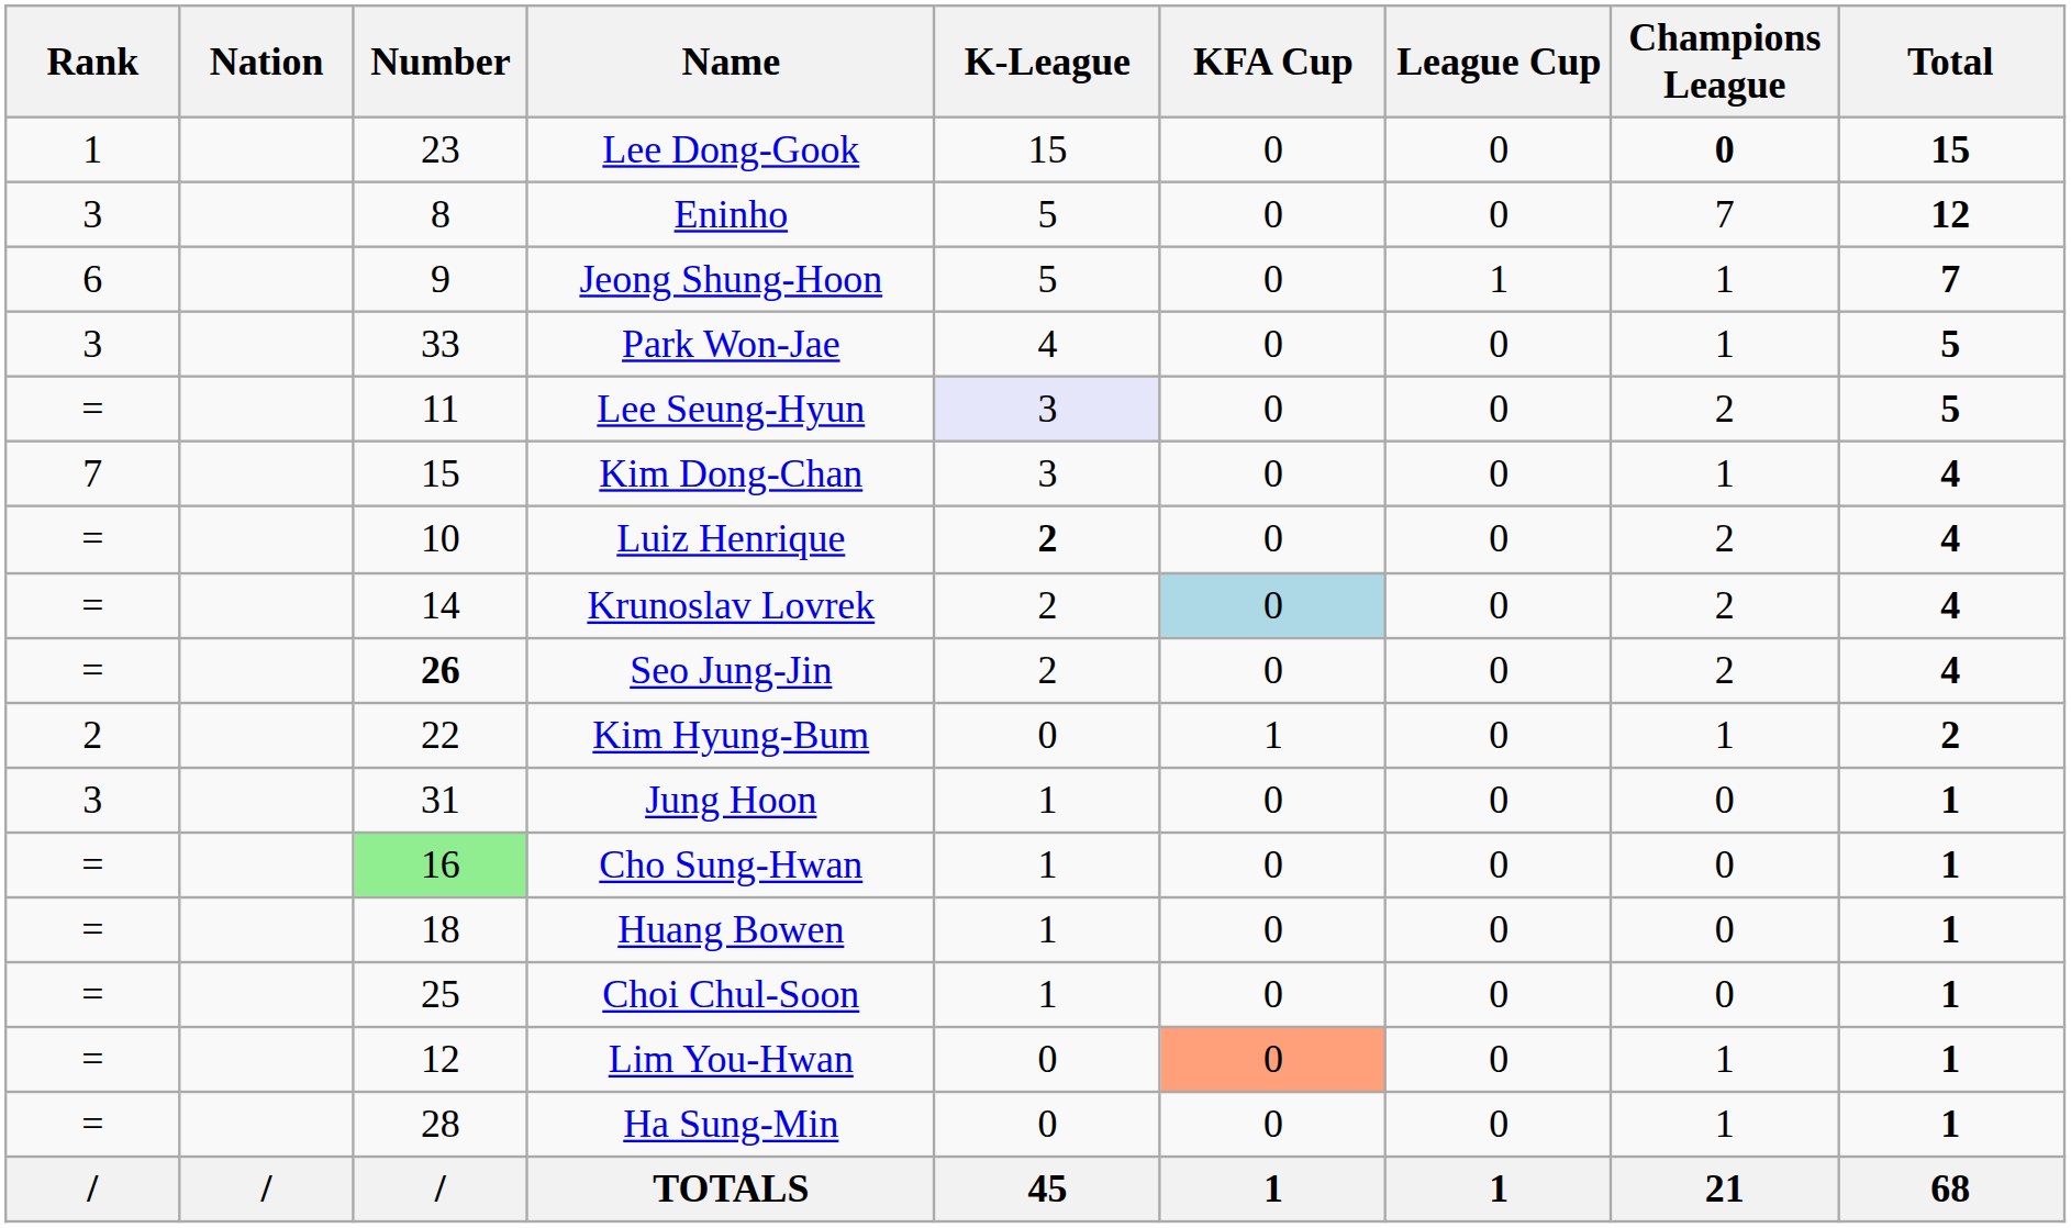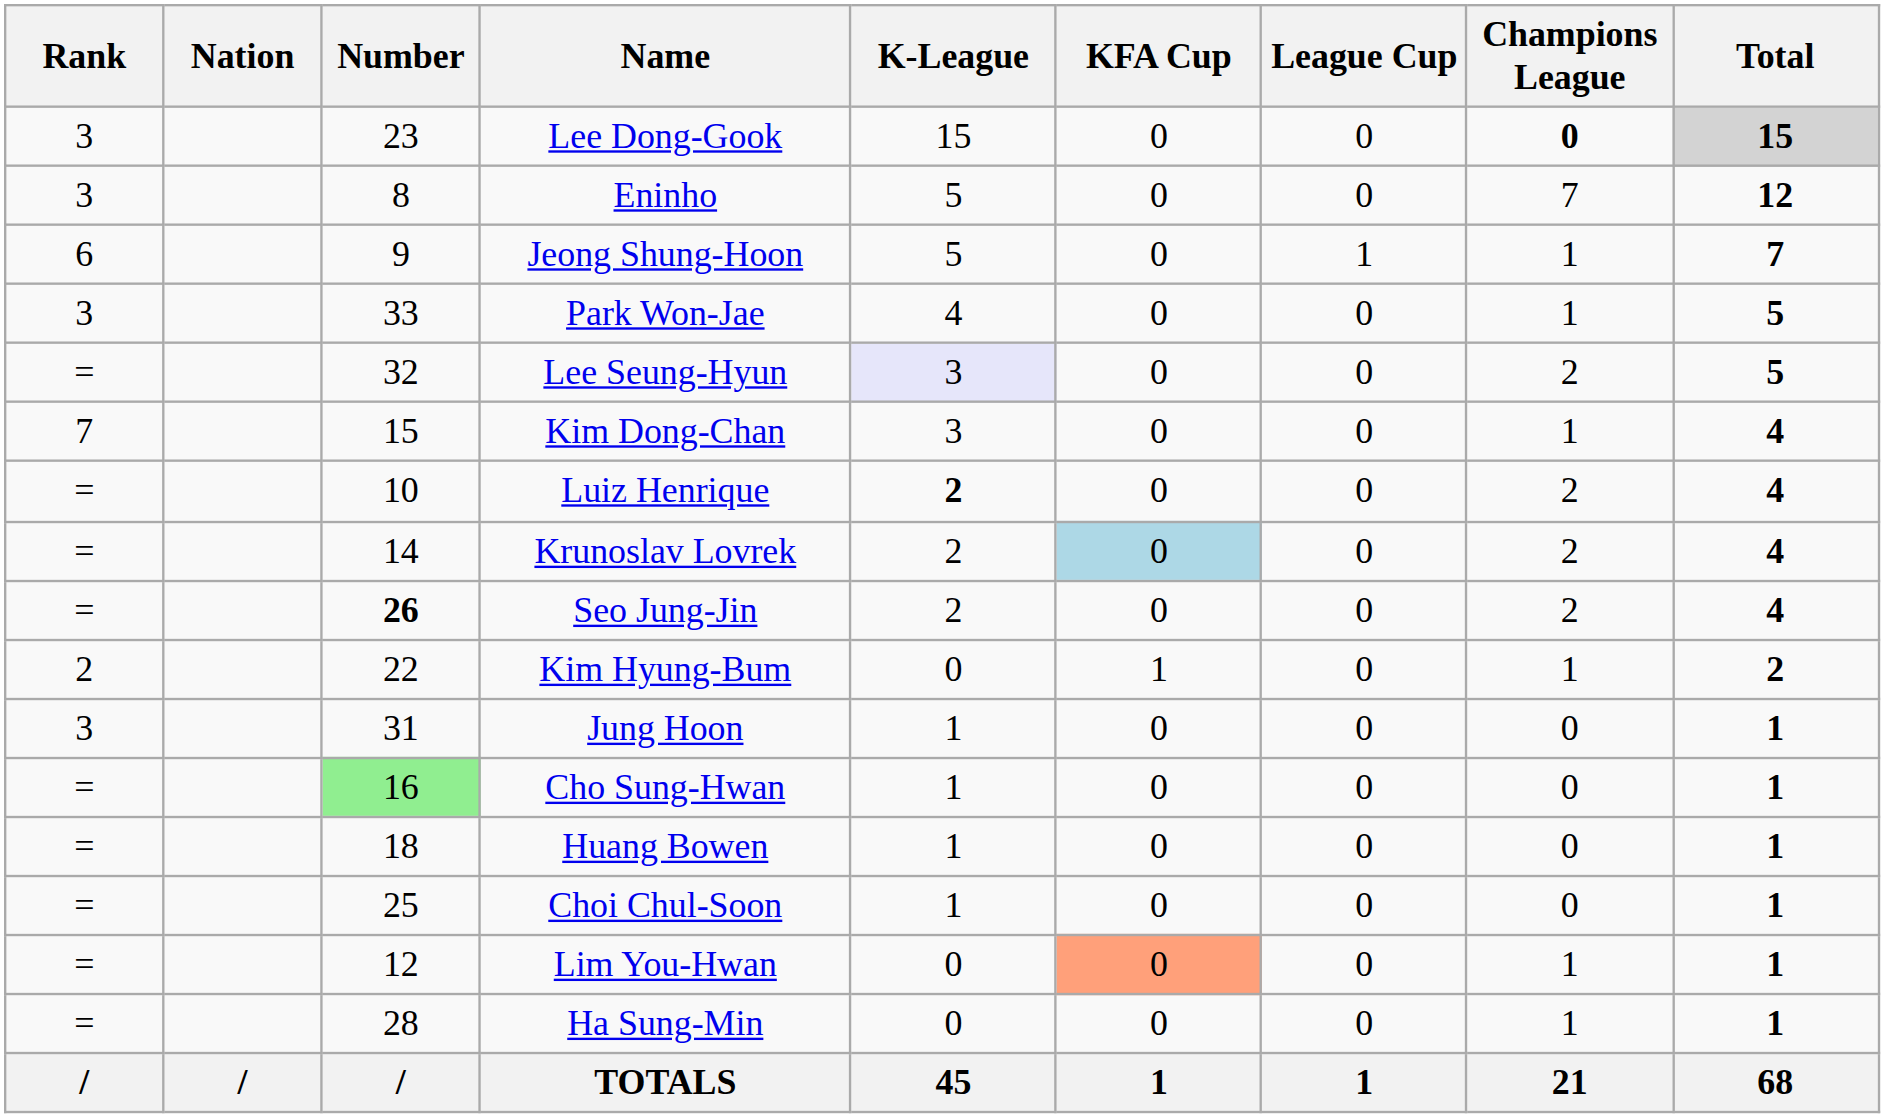 <table class="wikitable" style="font-size: 95%; text-align: center;">
 <tr>
 <th width=60>Rank</th>
 <th width=60>Nation</th>
 <th width=60>Number</th>
 <th width=150>Name</th>
 <th width=80>K-League</th>
 <th width=80>KFA Cup</th>
 <th width=80>League Cup</th>
 <th width=80>Champions League</th>
 <th width=80>Total</th>
 </tr>
 <tr>
-<td>1</td>
+<td>3</td>
 <td></td>
 <td>23</td>
 <td><a href='#'>Lee Dong-Gook</a></td>
 <td>15</td>
 <td>0</td>
 <td>0</td>
 <td><strong>0</strong></td>
-<td><strong>15</strong></td>
+<td style="background: lightgrey;"><strong>15</strong></td>
 </tr>
 <tr>
 <td>3</td>
 <td></td>
 <td>8</td>
 <td><a href='#'>Eninho</a></td>
 <td>5</td>
 <td>0</td>
 <td>0</td>
 <td>7</td>
 <td><strong>12</strong></td>
 </tr>
 <tr>
 <td>6</td>
 <td></td>
 <td>9</td>
 <td><a href='#'>Jeong Shung-Hoon</a></td>
 <td>5</td>
 <td>0</td>
 <td>1</td>
 <td>1</td>
 <td><strong>7</strong></td>
 </tr>
 <tr>
 <td>3</td>
 <td></td>
 <td>33</td>
 <td><a href='#'>Park Won-Jae</a></td>
 <td>4</td>
 <td>0</td>
 <td>0</td>
 <td>1</td>
 <td><strong>5</strong></td>
 </tr>
 <tr>
 <td>=</td>
 <td></td>
-<td>11</td>
+<td>32</td>
 <td><a href='#'>Lee Seung-Hyun</a></td>
 <td style="background: lavender;">3</td>
 <td>0</td>
 <td>0</td>
 <td>2</td>
 <td><strong>5</strong></td>
 </tr>
 <tr>
 <td>7</td>
 <td></td>
 <td>15</td>
 <td><a href='#'>Kim Dong-Chan</a></td>
 <td>3</td>
 <td>0</td>
 <td>0</td>
 <td>1</td>
 <td><strong>4</strong></td>
 </tr>
 <tr>
 <td>=</td>
 <td></td>
 <td>10</td>
 <td><a href='#'>Luiz Henrique</a></td>
 <td><strong>2</strong></td>
 <td>0</td>
 <td>0</td>
 <td>2</td>
 <td><strong>4</strong></td>
 </tr>
 <tr>
 <td>=</td>
 <td></td>
 <td>14</td>
 <td><a href='#'>Krunoslav Lovrek</a></td>
 <td>2</td>
 <td style="background: lightblue;">0</td>
 <td>0</td>
 <td>2</td>
 <td><strong>4</strong></td>
 </tr>
 <tr>
 <td>=</td>
 <td></td>
 <td><strong>26</strong></td>
 <td><a href='#'>Seo Jung-Jin</a></td>
 <td>2</td>
 <td>0</td>
 <td>0</td>
 <td>2</td>
 <td><strong>4</strong></td>
 </tr>
 <tr>
 <td>2</td>
 <td></td>
 <td>22</td>
 <td><a href='#'>Kim Hyung-Bum</a></td>
 <td>0</td>
 <td>1</td>
 <td>0</td>
 <td>1</td>
 <td><strong>2</strong></td>
 </tr>
 <tr>
 <td>3</td>
 <td></td>
 <td>31</td>
 <td><a href='#'>Jung Hoon</a></td>
 <td>1</td>
 <td>0</td>
 <td>0</td>
 <td>0</td>
 <td><strong>1</strong></td>
 </tr>
 <tr>
 <td>=</td>
 <td></td>
 <td style="background: lightgreen;">16</td>
 <td><a href='#'>Cho Sung-Hwan</a></td>
 <td>1</td>
 <td>0</td>
 <td>0</td>
 <td>0</td>
 <td><strong>1</strong></td>
 </tr>
 <tr>
 <td>=</td>
 <td></td>
 <td>18</td>
 <td><a href='#'>Huang Bowen</a></td>
 <td>1</td>
 <td>0</td>
 <td>0</td>
 <td>0</td>
 <td><strong>1</strong></td>
 </tr>
 <tr>
 <td>=</td>
 <td></td>
 <td>25</td>
 <td><a href='#'>Choi Chul-Soon</a></td>
 <td>1</td>
 <td>0</td>
 <td>0</td>
 <td>0</td>
 <td><strong>1</strong></td>
 </tr>
 <tr>
 <td>=</td>
 <td></td>
 <td>12</td>
 <td><a href='#'>Lim You-Hwan</a></td>
 <td>0</td>
 <td style="background: lightsalmon;">0</td>
 <td>0</td>
 <td>1</td>
 <td><strong>1</strong></td>
 </tr>
 <tr>
 <td>=</td>
 <td></td>
 <td>28</td>
 <td><a href='#'>Ha Sung-Min</a></td>
 <td>0</td>
 <td>0</td>
 <td>0</td>
 <td>1</td>
 <td><strong>1</strong></td>
 </tr>
 <tr>
 <th>/</th>
 <th>/</th>
 <th>/</th>
 <th>TOTALS</th>
 <th>45</th>
 <th>1</th>
 <th>1</th>
 <th>21</th>
 <th>68</th>
 </tr>
 </table>
